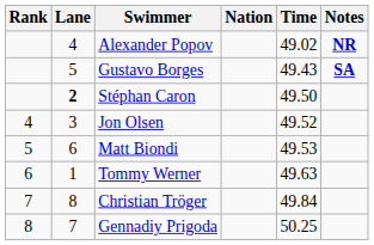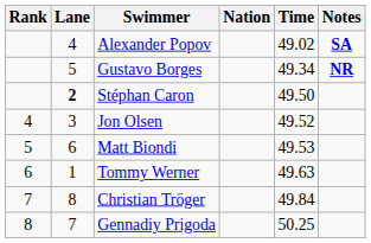 <table class="wikitable sortable" style="text-align:center">
 <tr>
 <th>Rank</th>
 <th>Lane</th>
 <th>Swimmer</th>
 <th>Nation</th>
 <th>Time</th>
 <th>Notes</th>
 </tr>
 <tr>
 <td></td>
 <td>4</td>
 <td align=left><a href='#'>Alexander Popov</a></td>
 <td align=left></td>
 <td>49.02</td>
-<td><strong><a href='#'>NR</a></strong></td>
+<td><strong><a href='#'>SA</a></strong></td>
 </tr>
 <tr>
 <td></td>
 <td>5</td>
 <td align=left><a href='#'>Gustavo Borges</a></td>
 <td align=left></td>
-<td>49.43</td>
-<td><strong><a href='#'>SA</a></strong></td>
+<td>49.34</td>
+<td><strong><a href='#'>NR</a></strong></td>
 </tr>
 <tr>
 <td></td>
 <td><strong>2</strong></td>
 <td align=left><a href='#'>Stéphan Caron</a></td>
 <td align=left></td>
 <td>49.50</td>
 <td></td>
 </tr>
 <tr>
 <td>4</td>
 <td>3</td>
 <td align=left><a href='#'>Jon Olsen</a></td>
 <td align=left></td>
 <td>49.52</td>
 <td></td>
 </tr>
 <tr>
 <td>5</td>
 <td>6</td>
 <td align=left><a href='#'>Matt Biondi</a></td>
 <td align=left></td>
 <td>49.53</td>
 <td></td>
 </tr>
 <tr>
 <td>6</td>
 <td>1</td>
 <td align=left><a href='#'>Tommy Werner</a></td>
 <td align=left></td>
 <td>49.63</td>
 <td></td>
 </tr>
 <tr>
 <td>7</td>
 <td>8</td>
 <td align=left><a href='#'>Christian Tröger</a></td>
 <td align=left></td>
 <td>49.84</td>
 <td></td>
 </tr>
 <tr>
 <td>8</td>
 <td>7</td>
 <td align=left><a href='#'>Gennadiy Prigoda</a></td>
 <td align=left></td>
 <td>50.25</td>
 <td></td>
 </tr>
 </table>
